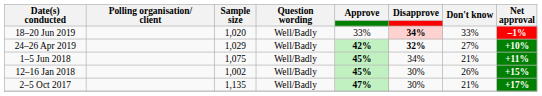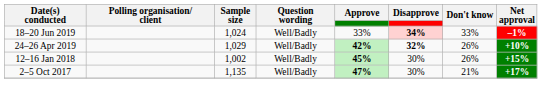 <table class="wikitable collapsible sortable" style="text-align:center;font-size:95%;line-height:14px;">
 <tr>
 <th style="width:125px;" rowspan="2">Date(s)<br>conducted</th>
 <th style="width:200px;" rowspan="2">Polling organisation/<br>client</th>
 <th style="width:60px;" rowspan="2">Sample size</th>
 <th style="width:120px;" rowspan="2">Question<br>wording</th>
 <th class="unsortable" style="width:80px;">Approve</th>
 <th class="unsortable" style="width:80px;">Disapprove</th>
 <th class="unsortable" style="width:80px;" rowspan="2">Don't know</th>
 <th class="unsortable" style="width:20px;" rowspan="2">Net approval</th>
 </tr>
 <tr>
 <th class="unsortable" style="color:inherit;background:green;width:60px;"></th>
 <th class="unsortable" style="color:inherit;background:red;width:60px;"></th>
 </tr>
 <tr>
 <td>18–20 Jun 2019</td>
 <td></td>
-<td>1,020</td>
+<td>1,024</td>
 <td>Well/Badly</td>
 <td>33%</td>
 <td style="background:#FFD2D2"><strong>34%</strong></td>
 <td>33%</td>
 <td style="background:red;color:white;"><strong>–1%</strong></td>
 </tr>
 <tr>
 <td>24–26 Apr 2019</td>
 <td></td>
 <td>1,029</td>
 <td>Well/Badly</td>
 <td style="background:#C1F0C1"><strong>42%</strong></td>
 <td><strong>32%</strong></td>
-<td>27%</td>
+<td>26%</td>
 <td style="background:green;color:white;"><strong>+10%</strong></td>
-</tr>
-<tr>
-<td>1–5 Jun 2018</td>
-<td></td>
-<td>1,075</td>
-<td>Well/Badly</td>
-<td style="background:#C1F0C1"><strong>45%</strong></td>
-<td>34%</td>
-<td>21%</td>
-<td style="background:green;color:white;"><strong>+11%</strong></td>
 </tr>
 <tr>
 <td>12–16 Jan 2018</td>
 <td></td>
 <td>1,002</td>
 <td>Well/Badly</td>
 <td style="background:#C1F0C1"><strong>45%</strong></td>
 <td>30%</td>
 <td>26%</td>
 <td style="background:green;color:white;"><strong>+15%</strong></td>
 </tr>
 <tr>
 <td>2–5 Oct 2017</td>
 <td></td>
 <td>1,135</td>
 <td>Well/Badly</td>
 <td style="background:#C1F0C1"><strong>47%</strong></td>
 <td>30%</td>
 <td>21%</td>
 <td style="background:green;color:white;"><strong>+17%</strong></td>
 </tr>
 <tr>
 </tr>
 </table>
